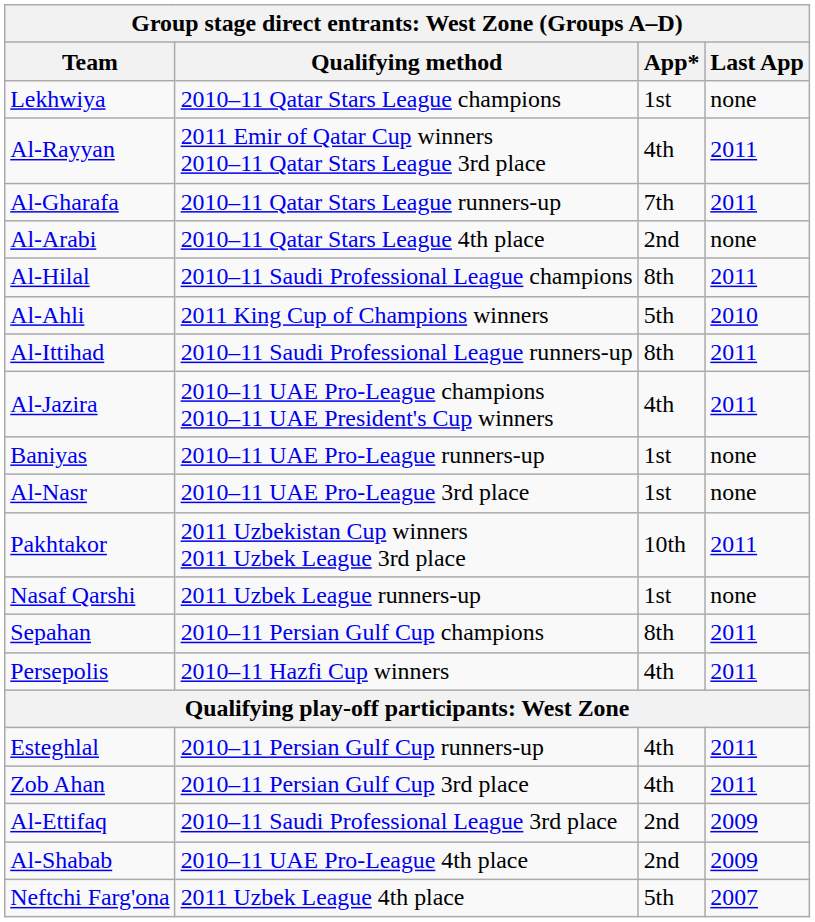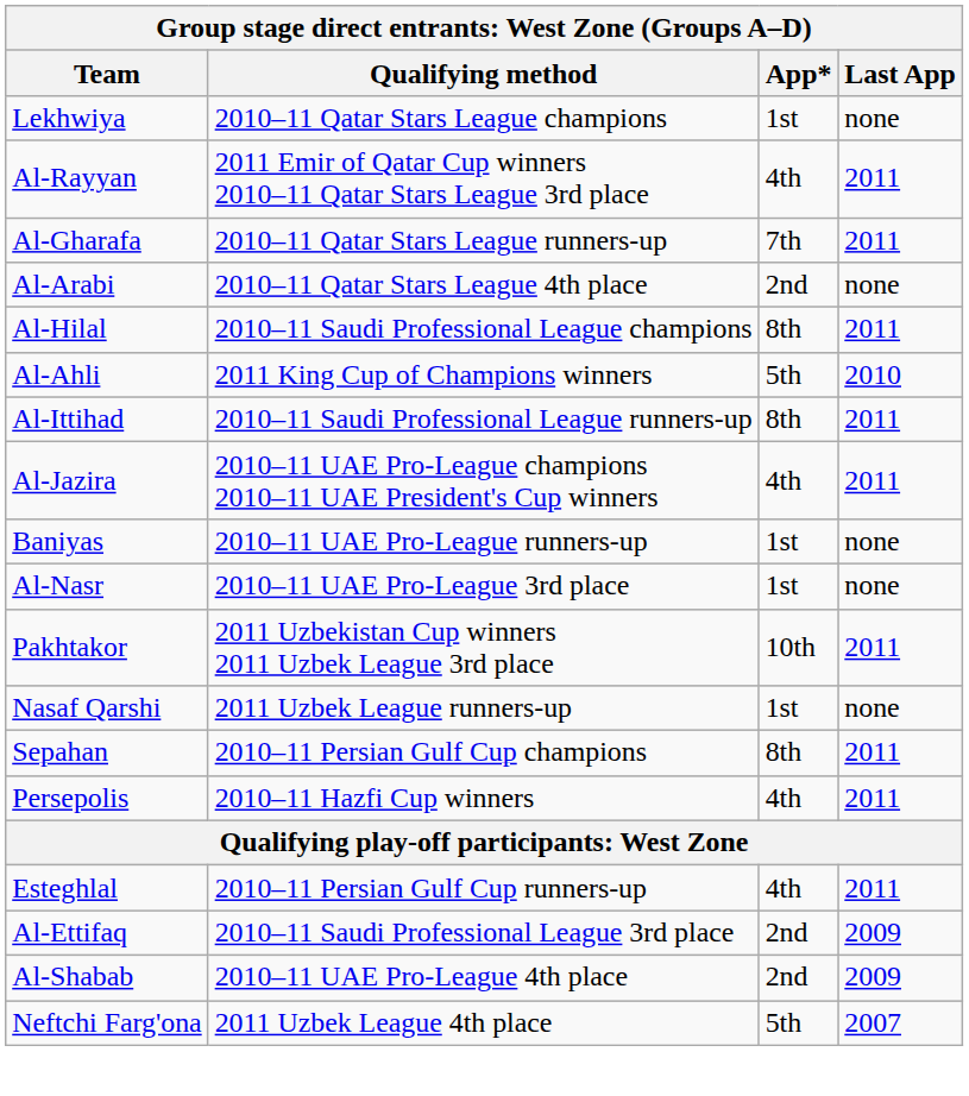 <table class="wikitable">
 <tr>
 <th colspan=4>Group stage direct entrants: West Zone (Groups A–D)</th>
 </tr>
 <tr>
 <th>Team</th>
 <th>Qualifying method</th>
 <th>App*</th>
 <th>Last App</th>
 </tr>
 <tr>
 <td> <a href='#'>Lekhwiya</a></td>
 <td><a href='#'>2010–11 Qatar Stars League</a> champions</td>
 <td>1st</td>
 <td>none</td>
 </tr>
 <tr>
 <td> <a href='#'>Al-Rayyan</a></td>
 <td><a href='#'>2011 Emir of Qatar Cup</a> winners<br><a href='#'>2010–11 Qatar Stars League</a> 3rd place</td>
 <td>4th</td>
 <td><a href='#'>2011</a></td>
 </tr>
 <tr>
 <td> <a href='#'>Al-Gharafa</a></td>
 <td><a href='#'>2010–11 Qatar Stars League</a> runners-up</td>
 <td>7th</td>
 <td><a href='#'>2011</a></td>
 </tr>
 <tr>
 <td> <a href='#'>Al-Arabi</a></td>
 <td><a href='#'>2010–11 Qatar Stars League</a> 4th place</td>
 <td>2nd</td>
 <td>none</td>
 </tr>
 <tr>
 <td> <a href='#'>Al-Hilal</a></td>
 <td><a href='#'>2010–11 Saudi Professional League</a> champions</td>
 <td>8th</td>
 <td><a href='#'>2011</a></td>
 </tr>
 <tr>
 <td> <a href='#'>Al-Ahli</a></td>
 <td><a href='#'>2011 King Cup of Champions</a> winners</td>
 <td>5th</td>
 <td><a href='#'>2010</a></td>
 </tr>
 <tr>
 <td> <a href='#'>Al-Ittihad</a></td>
 <td><a href='#'>2010–11 Saudi Professional League</a> runners-up</td>
 <td>8th</td>
 <td><a href='#'>2011</a></td>
 </tr>
 <tr>
 <td> <a href='#'>Al-Jazira</a></td>
 <td><a href='#'>2010–11 UAE Pro-League</a> champions<br><a href='#'>2010–11 UAE President's Cup</a> winners</td>
 <td>4th</td>
 <td><a href='#'>2011</a></td>
 </tr>
 <tr>
 <td> <a href='#'>Baniyas</a></td>
 <td><a href='#'>2010–11 UAE Pro-League</a> runners-up</td>
 <td>1st</td>
 <td>none</td>
 </tr>
 <tr>
 <td> <a href='#'>Al-Nasr</a></td>
 <td><a href='#'>2010–11 UAE Pro-League</a> 3rd place</td>
 <td>1st</td>
 <td>none</td>
 </tr>
 <tr>
 <td> <a href='#'>Pakhtakor</a></td>
 <td><a href='#'>2011 Uzbekistan Cup</a> winners<br><a href='#'>2011 Uzbek League</a> 3rd place</td>
 <td>10th</td>
 <td><a href='#'>2011</a></td>
 </tr>
 <tr>
 <td> <a href='#'>Nasaf Qarshi</a></td>
 <td><a href='#'>2011 Uzbek League</a> runners-up</td>
 <td>1st</td>
 <td>none</td>
 </tr>
 <tr>
 <td> <a href='#'>Sepahan</a></td>
 <td><a href='#'>2010–11 Persian Gulf Cup</a> champions</td>
 <td>8th</td>
 <td><a href='#'>2011</a></td>
 </tr>
 <tr>
 <td> <a href='#'>Persepolis</a></td>
 <td><a href='#'>2010–11 Hazfi Cup</a> winners</td>
 <td>4th</td>
 <td><a href='#'>2011</a></td>
 </tr>
 <tr>
 <th colspan=4>Qualifying play-off participants: West Zone</th>
 </tr>
 <tr>
 <td> <a href='#'>Esteghlal</a></td>
 <td><a href='#'>2010–11 Persian Gulf Cup</a> runners-up</td>
 <td>4th</td>
 <td><a href='#'>2011</a></td>
 </tr>
 <tr>
-<td> <a href='#'>Zob Ahan</a></td>
-<td><a href='#'>2010–11 Persian Gulf Cup</a> 3rd place</td>
-<td>4th</td>
-<td><a href='#'>2011</a></td>
-</tr>
-<tr>
 <td> <a href='#'>Al-Ettifaq</a></td>
 <td><a href='#'>2010–11 Saudi Professional League</a> 3rd place</td>
 <td>2nd</td>
 <td><a href='#'>2009</a></td>
 </tr>
 <tr>
 <td> <a href='#'>Al-Shabab</a></td>
 <td><a href='#'>2010–11 UAE Pro-League</a> 4th place</td>
 <td>2nd</td>
 <td><a href='#'>2009</a></td>
 </tr>
 <tr>
 <td> <a href='#'>Neftchi Farg'ona</a></td>
 <td><a href='#'>2011 Uzbek League</a> 4th place</td>
 <td>5th</td>
 <td><a href='#'>2007</a></td>
 </tr>
 </table>
